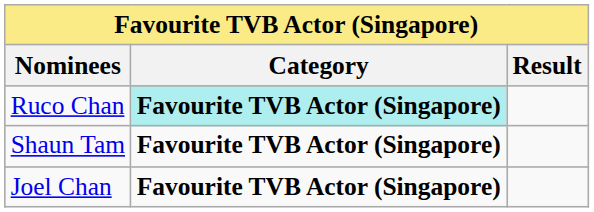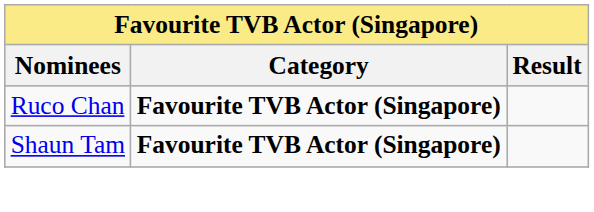 <table class="wikitable sortable">
 <tr>
 <th colspan="3" - style="background:#FAEB86;" align="center"><strong>Favourite TVB Actor (Singapore)</strong></th>
 </tr>
 <tr>
 <th>Nominees</th>
 <th>Category</th>
 <th>Result</th>
 </tr>
 <tr>
 <td><a href='#'>Ruco Chan</a></td>
-<td style="background: paleturquoise;"><strong>Favourite TVB Actor (Singapore)</strong></td>
+<td><strong>Favourite TVB Actor (Singapore)</strong></td>
 <td></td>
 </tr>
 <tr>
 <td><a href='#'>Shaun Tam</a></td>
 <td><strong>Favourite TVB Actor (Singapore)</strong></td>
 <td></td>
 </tr>
-<tr>
-<td><a href='#'>Joel Chan</a></td>
-<td><strong>Favourite TVB Actor (Singapore)</strong></td>
-<td></td>
-</tr>
 </table>
